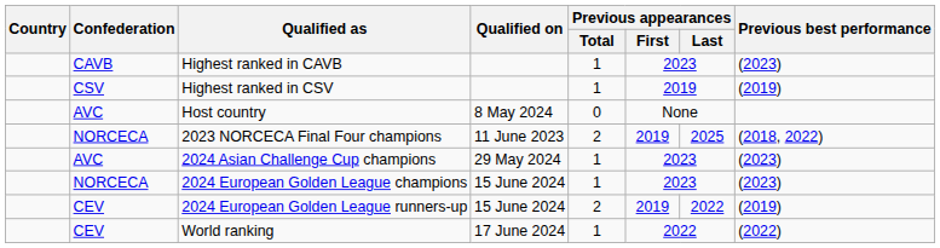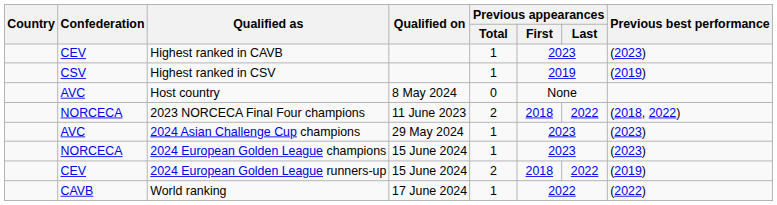 <table class="wikitable sortable" style="font-size:90%">
 <tr>
 <th rowspan=2>Country</th>
 <th rowspan=2>Confederation</th>
 <th rowspan=2>Qualified as</th>
 <th rowspan=2>Qualified on</th>
 <th colspan=3>Previous appearances</th>
 <th rowspan=2>Previous best performance</th>
 </tr>
 <tr>
 <th>Total</th>
 <th>First</th>
 <th>Last</th>
 </tr>
 <tr>
 <td></td>
-<td><a href='#'>CAVB</a></td>
+<td><a href='#'>CEV</a></td>
 <td>Highest ranked in CAVB</td>
 <td></td>
 <td style="text-align:center">1</td>
 <td colspan=2 style="text-align:center"><a href='#'>2023</a></td>
 <td> (<a href='#'>2023</a>)</td>
 </tr>
 <tr>
 <td></td>
 <td><a href='#'>CSV</a></td>
 <td>Highest ranked in CSV</td>
 <td></td>
 <td style="text-align:center">1</td>
 <td colspan=2 style="text-align:center"><a href='#'>2019</a></td>
 <td> (<a href='#'>2019</a>)</td>
 </tr>
 <tr>
 <td></td>
 <td><a href='#'>AVC</a></td>
 <td>Host country</td>
 <td>8 May 2024</td>
 <td style="text-align:center">0</td>
 <td colspan=2 style="text-align:center">None</td>
 <td></td>
 </tr>
 <tr>
 <td></td>
 <td><a href='#'>NORCECA</a></td>
 <td>2023 NORCECA Final Four champions</td>
 <td>11 June 2023</td>
 <td style="text-align:center">2</td>
-<td style="text-align:center"><a href='#'>2019</a></td>
-<td style="text-align:center"><a href='#'>2025</a></td>
+<td style="text-align:center"><a href='#'>2018</a></td>
+<td style="text-align:center"><a href='#'>2022</a></td>
 <td> (<a href='#'>2018</a>, <a href='#'>2022</a>)</td>
 </tr>
 <tr>
 <td></td>
 <td><a href='#'>AVC</a></td>
 <td><a href='#'>2024 Asian Challenge Cup</a> champions</td>
 <td>29 May 2024</td>
 <td style="text-align:center">1</td>
 <td colspan=2 style="text-align:center"><a href='#'>2023</a></td>
 <td> (<a href='#'>2023</a>)</td>
 </tr>
 <tr>
 <td></td>
 <td><a href='#'>NORCECA</a></td>
 <td><a href='#'>2024 European Golden League</a> champions</td>
 <td>15 June 2024</td>
 <td style="text-align:center">1</td>
 <td colspan=2 style="text-align:center"><a href='#'>2023</a></td>
 <td> (<a href='#'>2023</a>)</td>
 </tr>
 <tr>
 <td></td>
 <td><a href='#'>CEV</a></td>
 <td><a href='#'>2024 European Golden League</a> runners-up</td>
 <td>15 June 2024</td>
 <td style="text-align:center">2</td>
-<td style="text-align:center"><a href='#'>2019</a></td>
+<td style="text-align:center"><a href='#'>2018</a></td>
 <td style="text-align:center"><a href='#'>2022</a></td>
 <td> (<a href='#'>2019</a>)</td>
 </tr>
 <tr>
 <td></td>
-<td><a href='#'>CEV</a></td>
+<td><a href='#'>CAVB</a></td>
 <td>World ranking</td>
 <td>17 June 2024</td>
 <td style="text-align:center">1</td>
 <td colspan=2 style="text-align:center"><a href='#'>2022</a></td>
 <td> (<a href='#'>2022</a>)</td>
 </tr>
 </table>
